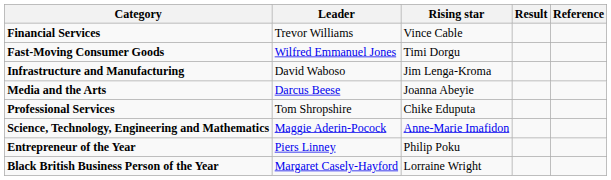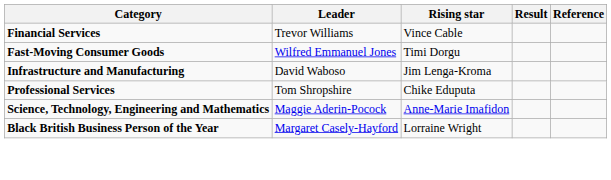 <table class="wikitable">
 <tr>
 <th>Category</th>
 <th><strong>Leader</strong></th>
 <th>Rising star</th>
 <th><strong>Result</strong></th>
 <th>Reference</th>
 </tr>
 <tr>
 <td><strong>Financial Services</strong></td>
 <td>Trevor Williams</td>
 <td>Vince Cable</td>
 <td></td>
 <td></td>
 </tr>
 <tr>
 <td><strong>Fast-Moving Consumer Goods</strong></td>
 <td><a href='#'>Wilfred Emmanuel Jones</a></td>
 <td>Timi Dorgu</td>
 <td></td>
 <td></td>
 </tr>
 <tr>
 <td><strong>Infrastructure and Manufacturing</strong></td>
 <td>David Waboso</td>
 <td>Jim Lenga-Kroma</td>
 <td></td>
 <td></td>
 </tr>
 <tr>
-<td><strong>Media and the Arts</strong></td>
-<td><a href='#'>Darcus Beese</a></td>
-<td>Joanna Abeyie</td>
-<td></td>
-<td></td>
-</tr>
-<tr>
 <td><strong>Professional Services</strong></td>
 <td>Tom Shropshire</td>
 <td>Chike Eduputa</td>
 <td></td>
 <td></td>
 </tr>
 <tr>
 <td><strong>Science, Technology, Engineering and Mathematics</strong></td>
 <td><a href='#'>Maggie Aderin-Pocock</a></td>
 <td><a href='#'>Anne-Marie Imafidon</a></td>
 <td></td>
 <td></td>
 </tr>
 <tr>
-<td><strong>Entrepreneur of the Year</strong></td>
-<td><a href='#'>Piers Linney</a></td>
-<td>Philip Poku</td>
-<td></td>
-<td></td>
-</tr>
-<tr>
 <td><strong>Black British Business Person of the Year</strong></td>
 <td><a href='#'>Margaret Casely-Hayford</a></td>
 <td>Lorraine Wright</td>
 <td></td>
 <td></td>
 </tr>
 </table>
